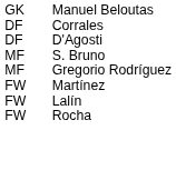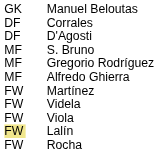 <table style="font-size:90%; margin:0.2em auto;" cellspacing="0" cellpadding="0">
 <tr>
 <th width="25"></th>
 <th width="25"></th>
 </tr>
 <tr>
 <td>GK</td>
 <td></td>
 <td> Manuel Beloutas</td>
 </tr>
 <tr>
 <td>DF</td>
 <td></td>
 <td> Corrales</td>
 </tr>
 <tr>
 <td>DF</td>
 <td></td>
 <td> D'Agosti</td>
 </tr>
 <tr>
 <td>MF</td>
 <td></td>
 <td> S. Bruno</td>
 </tr>
 <tr>
 <td>MF</td>
 <td></td>
 <td> Gregorio Rodríguez</td>
 </tr>
 <tr>
+<td>MF</td>
+<td></td>
+<td> Alfredo Ghierra</td>
+</tr>
+<tr>
 <td>FW</td>
 <td></td>
 <td> Martínez</td>
 </tr>
 <tr>
 <td>FW</td>
+<td></td>
+<td> Videla</td>
+</tr>
+<tr>
+<td>FW</td>
+<td></td>
+<td> Viola</td>
+</tr>
+<tr>
+<td style="background: khaki;">FW</td>
 <td></td>
 <td> Lalín</td>
 </tr>
 <tr>
 <td>FW</td>
 <td></td>
 <td> Rocha</td>
 </tr>
 <tr>
 </tr>
 </table>
